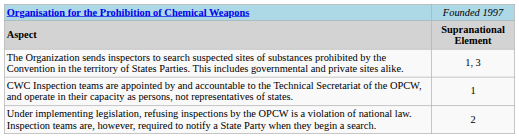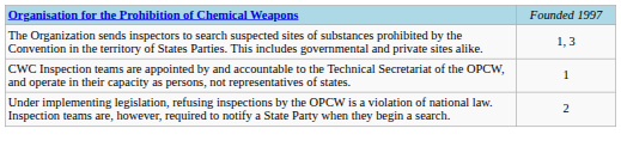 <table class="wikitable">
 <tr>
 <td style="background:lightblue" align="left" width="650px"><strong><a href='#'>Organisation for the Prohibition of Chemical Weapons</a></strong></td>
 <td style="background:lightblue" align="center" width="120px"><em>Founded 1997</em></td>
-</tr>
-<tr>
-<td style="background:lightgrey"><strong>Aspect</strong></td>
-<td style="background:lightgrey" align="center" width="120px"><strong>Supranational Element</strong></td>
 </tr>
 <tr>
 <td>The Organization sends inspectors to search suspected sites of substances prohibited by the Convention in the territory of States Parties.  This includes governmental and private sites alike.</td>
 <td align="center" width="120px">1, 3</td>
 </tr>
 <tr>
 <td>CWC Inspection teams are appointed by and accountable to the Technical Secretariat of the OPCW, and operate in their capacity as persons, not representatives of states.</td>
 <td align="center" width="120px">1</td>
 </tr>
 <tr>
 <td>Under implementing legislation, refusing inspections by the OPCW is a violation of national law.  Inspection teams are, however, required to notify a State Party when they begin a search.</td>
 <td align="center" width="120px">2</td>
 </tr>
 </table>
